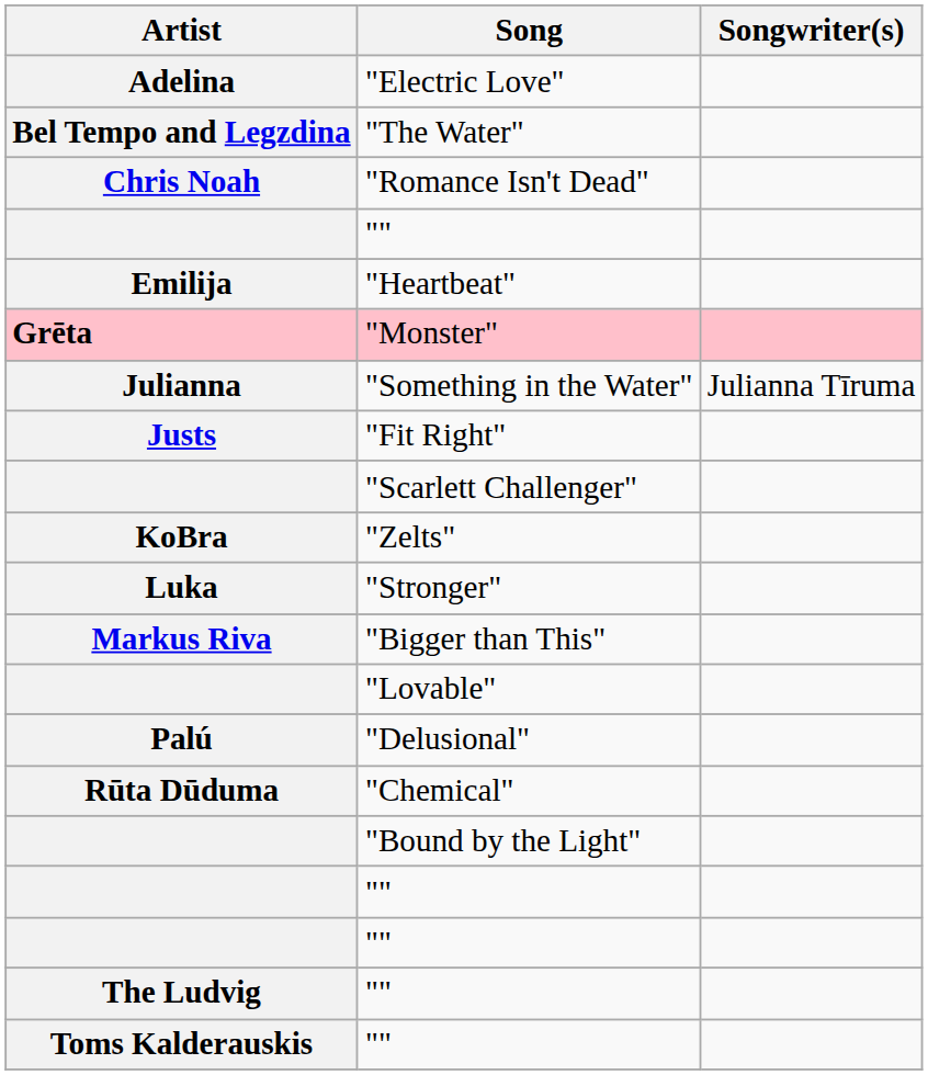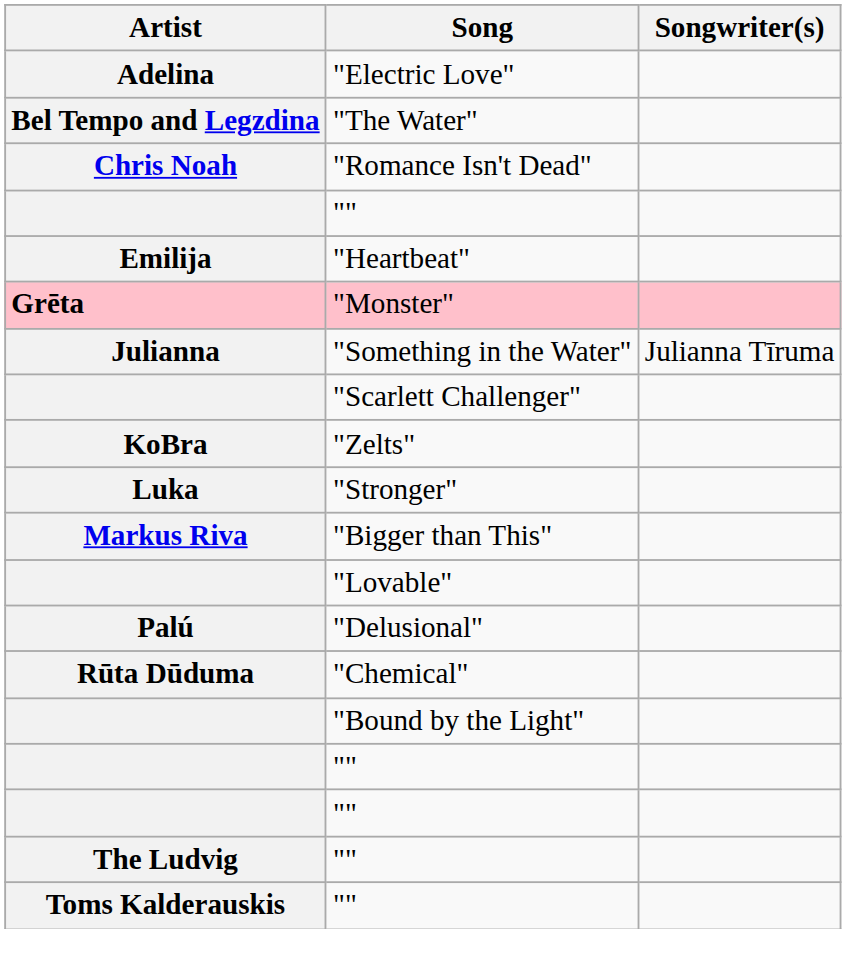 <table class="sortable wikitable plainrowheaders" style="margin: 1em auto 1em auto">
 <tr>
 <th scope="col">Artist</th>
 <th scope="col">Song</th>
 <th scope="col" class="unsortable">Songwriter(s)</th>
 </tr>
 <tr>
 <th scope="row">Adelina</th>
 <td>"Electric Love"</td>
 <td></td>
 </tr>
 <tr>
 <th scope="row">Bel Tempo and <a href='#'>Legzdina</a></th>
 <td>"The Water"</td>
 <td></td>
 </tr>
 <tr>
 <th scope="row"><a href='#'>Chris Noah</a></th>
 <td>"Romance Isn't Dead"</td>
 <td></td>
 </tr>
 <tr>
 <th scope="row"></th>
 <td>""</td>
 <td></td>
 </tr>
 <tr>
 <th scope="row">Emilija</th>
 <td>"Heartbeat"</td>
 <td></td>
 </tr>
 <tr style="background:#FFC0CB;">
 <th scope="row" style="text-align:left; background:#FFC0CB">Grēta</th>
 <td>"Monster"</td>
 <td></td>
 </tr>
 <tr>
 <th scope="row">Julianna</th>
 <td>"Something in the Water"</td>
 <td>Julianna Tīruma</td>
-</tr>
-<tr>
-<th scope="row"><a href='#'>Justs</a></th>
-<td>"Fit Right"</td>
-<td></td>
 </tr>
 <tr>
 <th scope="row"></th>
 <td>"Scarlett Challenger"</td>
 <td></td>
 </tr>
 <tr>
 <th scope="row">KoBra</th>
 <td>"Zelts"</td>
 <td></td>
 </tr>
 <tr>
 <th scope="row">Luka</th>
 <td>"Stronger"</td>
 <td></td>
 </tr>
 <tr>
 <th scope="row"><a href='#'>Markus Riva</a></th>
 <td>"Bigger than This"</td>
 <td></td>
 </tr>
 <tr>
 <th scope="row"></th>
 <td>"Lovable"</td>
 <td></td>
 </tr>
 <tr>
 <th scope="row">Palú</th>
 <td>"Delusional"</td>
 <td></td>
 </tr>
 <tr>
 <th scope="row">Rūta Dūduma</th>
 <td>"Chemical"</td>
 <td></td>
 </tr>
 <tr>
 <th scope="row"></th>
 <td>"Bound by the Light"</td>
 <td></td>
 </tr>
 <tr>
 <th scope="row"></th>
 <td>""</td>
 <td></td>
 </tr>
 <tr>
 <th scope="row"></th>
 <td>""</td>
 <td></td>
 </tr>
 <tr>
 <th scope="row">The Ludvig</th>
 <td>""</td>
 <td></td>
 </tr>
 <tr>
 <th scope="row">Toms Kalderauskis</th>
 <td>""</td>
 <td></td>
 </tr>
 </table>
